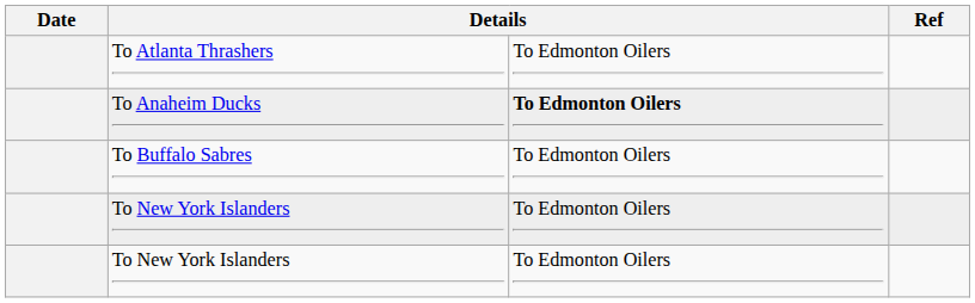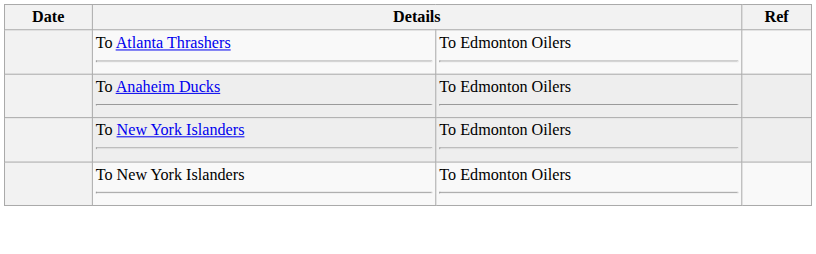 <table class="wikitable plainrowheaders" style="width: 50em;">
 <tr>
 <th scope="col">Date</th>
 <th scope="col" colspan="2">Details</th>
 <th scope="col">Ref</th>
 </tr>
 <tr>
 <th scope="row"></th>
 <td valign="top">To <a href='#'>Atlanta Thrashers</a><hr></td>
 <td valign="top">To Edmonton Oilers<hr></td>
 <td></td>
 </tr>
 <tr bgcolor="#eeeeee">
 <th scope="row"></th>
 <td valign="top">To <a href='#'>Anaheim Ducks</a><hr></td>
-<td valign="top"><strong>To Edmonton Oilers<hr></strong></td>
-<td></td>
-</tr>
-<tr>
-<th scope="row"></th>
-<td valign="top">To <a href='#'>Buffalo Sabres</a><hr></td>
 <td valign="top">To Edmonton Oilers<hr></td>
 <td></td>
 </tr>
 <tr bgcolor="#eeeeee">
 <th scope="row"></th>
 <td valign="top">To <a href='#'>New York Islanders</a><hr></td>
 <td valign="top">To Edmonton Oilers<hr></td>
 <td></td>
 </tr>
 <tr>
 <th scope="row"></th>
 <td valign="top">To New York Islanders<hr></td>
 <td valign="top">To Edmonton Oilers<hr></td>
 <td></td>
 </tr>
 </table>
